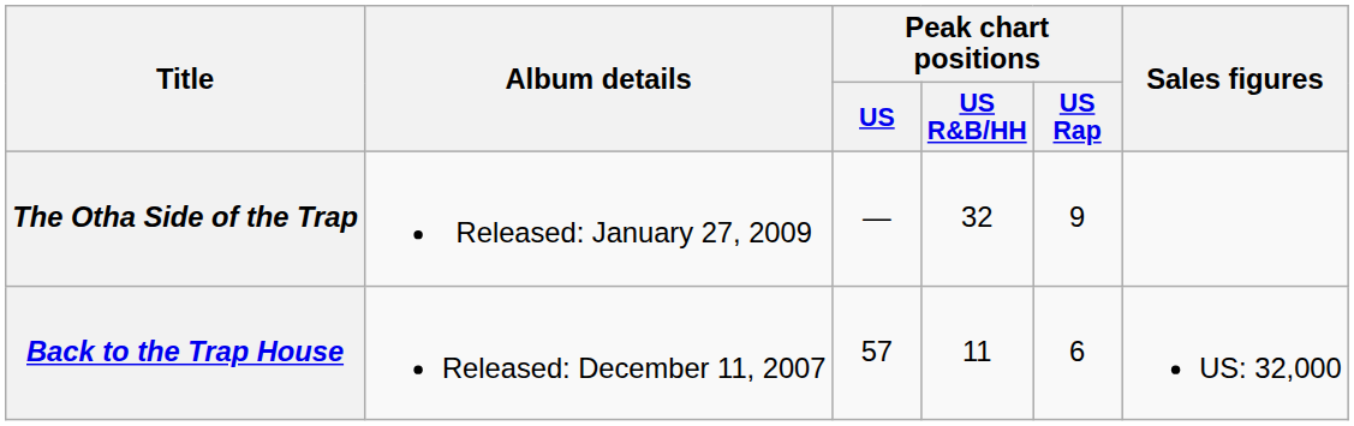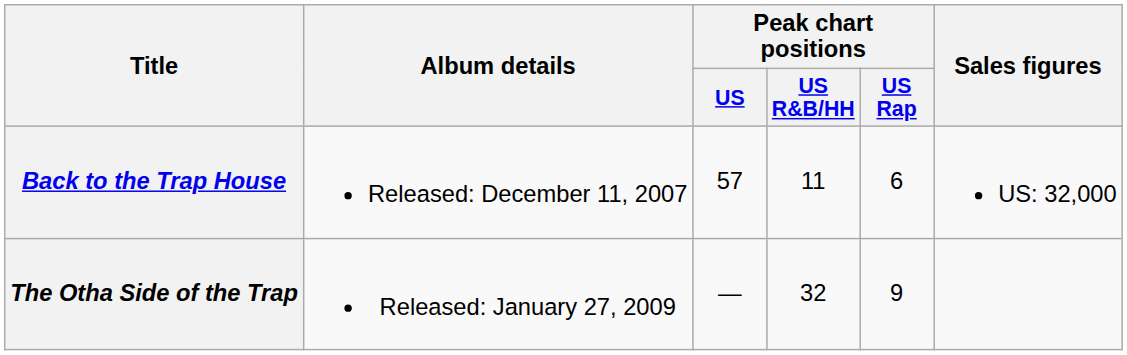 <table class="wikitable plainrowheaders" style="text-align:center;">
 <tr>
 <th rowspan="2">Title</th>
 <th rowspan="2">Album details</th>
 <th colspan="3">Peak chart positions</th>
 <th rowspan="2">Sales figures</th>
 </tr>
 <tr>
 <th scope="col" style="width:3em;font-size:90%;"><a href='#'>US</a></th>
 <th scope="col" style="width:3em;font-size:90%;"><a href='#'>US<br>R&B/HH</a></th>
 <th scope="col" style="width:3em;font-size:90%;"><a href='#'>US<br>Rap</a></th>
 </tr>
 <tr>
+<th scope="row"><em><a href='#'>Back to the Trap House</a></em><br></th>
+<td><br><ul><li>Released: December 11, 2007</li></ul></td>
+<td>57<br></td>
+<td>11</td>
+<td>6</td>
+<td><br><ul><li>US: 32,000</li></ul></td>
+</tr>
+<tr>
 <th scope="row"><em>The Otha Side of the Trap</em><br></th>
 <td><br><ul><li>Released: January 27, 2009</li></ul></td>
 <td>—</td>
 <td>32</td>
 <td>9</td>
 <td></td>
 </tr>
-<tr>
-<th scope="row"><em><a href='#'>Back to the Trap House</a></em><br></th>
-<td><br><ul><li>Released: December 11, 2007</li></ul></td>
-<td>57<br></td>
-<td>11</td>
-<td>6</td>
-<td><br><ul><li>US: 32,000</li></ul></td>
-</tr>
 </table>
